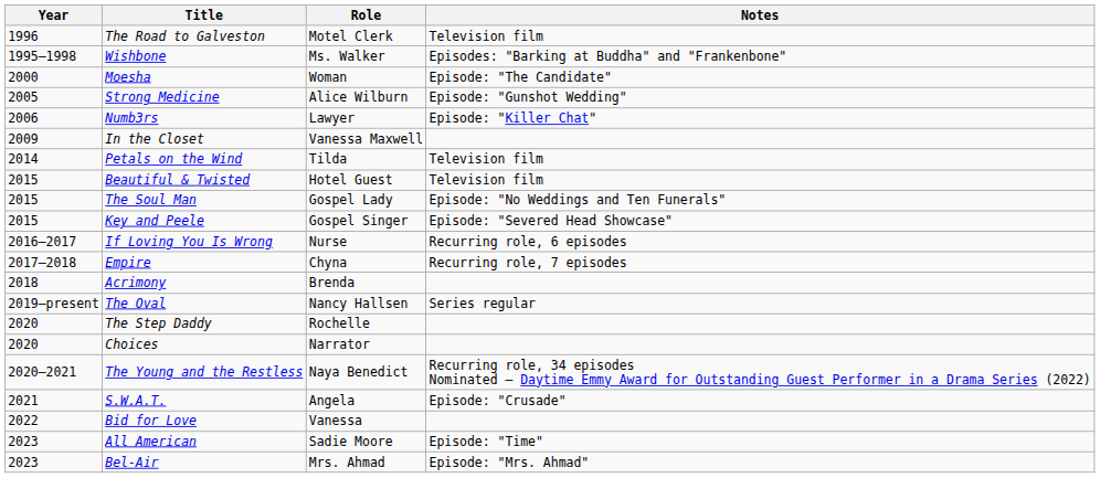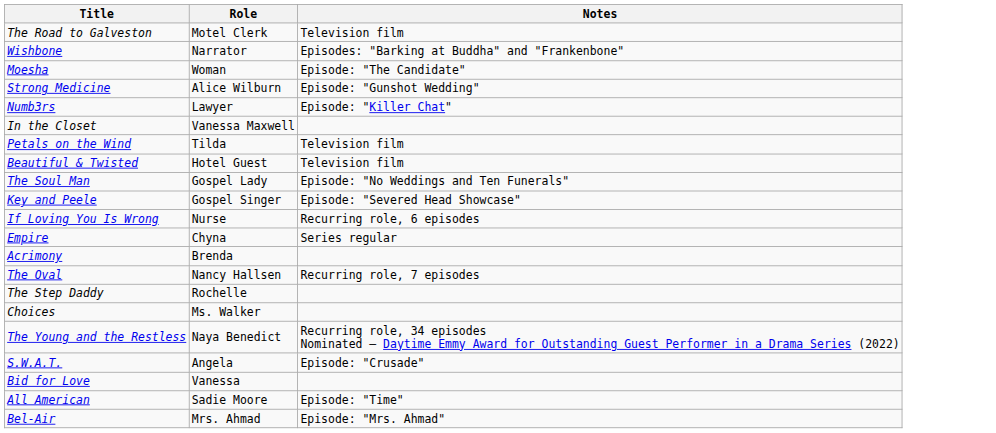 <table class="wikitable sortable">
 <tr>
-<th>Year</th>
 <th>Title</th>
 <th>Role</th>
 <th class="unsortable">Notes</th>
 </tr>
 <tr>
-<td>1996</td>
 <td><em>The Road to Galveston</em></td>
 <td>Motel Clerk</td>
 <td>Television film</td>
 </tr>
 <tr>
-<td>1995–1998</td>
 <td><em><a href='#'>Wishbone</a> </em></td>
-<td>Ms. Walker</td>
+<td>Narrator</td>
 <td>Episodes: "Barking at Buddha" and "Frankenbone"</td>
 </tr>
 <tr>
-<td>2000</td>
 <td><em><a href='#'>Moesha</a></em></td>
 <td>Woman</td>
 <td>Episode: "The Candidate"</td>
 </tr>
 <tr>
-<td>2005</td>
 <td><em><a href='#'>Strong Medicine</a></em></td>
 <td>Alice Wilburn</td>
 <td>Episode: "Gunshot Wedding"</td>
 </tr>
 <tr>
-<td>2006</td>
 <td><em><a href='#'>Numb3rs</a></em></td>
 <td>Lawyer</td>
 <td>Episode: "<a href='#'>Killer Chat</a>"</td>
 </tr>
 <tr>
-<td>2009</td>
 <td><em>In the Closet</em></td>
 <td>Vanessa Maxwell</td>
 <td></td>
 </tr>
 <tr>
-<td>2014</td>
 <td><em><a href='#'>Petals on the Wind</a></em></td>
 <td>Tilda</td>
 <td>Television film</td>
 </tr>
 <tr>
-<td>2015</td>
 <td><em><a href='#'>Beautiful & Twisted</a></em></td>
 <td>Hotel Guest</td>
 <td>Television film</td>
 </tr>
 <tr>
-<td>2015</td>
 <td><em><a href='#'>The Soul Man</a></em></td>
 <td>Gospel Lady</td>
 <td>Episode: "No Weddings and Ten Funerals"</td>
 </tr>
 <tr>
-<td>2015</td>
 <td><em><a href='#'>Key and Peele</a></em></td>
 <td>Gospel Singer</td>
 <td>Episode: "Severed Head Showcase"</td>
 </tr>
 <tr>
-<td>2016–2017</td>
 <td><em><a href='#'>If Loving You Is Wrong</a></em></td>
 <td>Nurse</td>
 <td>Recurring role, 6 episodes</td>
 </tr>
 <tr>
-<td>2017–2018</td>
 <td><em><a href='#'>Empire</a></em></td>
 <td>Chyna</td>
-<td>Recurring role, 7 episodes</td>
+<td>Series regular</td>
 </tr>
 <tr>
-<td>2018</td>
 <td><em><a href='#'>Acrimony</a></em></td>
 <td>Brenda</td>
 <td></td>
 </tr>
 <tr>
-<td>2019–present</td>
 <td><em><a href='#'>The Oval</a></em></td>
 <td>Nancy Hallsen</td>
-<td>Series regular</td>
+<td>Recurring role, 7 episodes</td>
 </tr>
 <tr>
-<td>2020</td>
 <td><em>The Step Daddy</em></td>
 <td>Rochelle</td>
 <td></td>
 </tr>
 <tr>
-<td>2020</td>
 <td><em>Choices</em></td>
-<td>Narrator</td>
+<td>Ms. Walker</td>
 <td></td>
 </tr>
 <tr>
-<td>2020–2021</td>
 <td><em><a href='#'>The Young and the Restless</a></em></td>
 <td>Naya Benedict</td>
 <td>Recurring role, 34 episodes<br>Nominated — <a href='#'>Daytime Emmy Award for Outstanding Guest Performer in a Drama Series</a> (2022)</td>
 </tr>
 <tr>
-<td>2021</td>
 <td><em><a href='#'>S.W.A.T.</a></em></td>
 <td>Angela</td>
 <td>Episode: "Crusade"</td>
 </tr>
 <tr>
-<td>2022</td>
 <td><em><a href='#'>Bid for Love</a></em></td>
 <td>Vanessa</td>
 <td></td>
 </tr>
 <tr>
-<td>2023</td>
 <td><em><a href='#'>All American</a></em></td>
 <td>Sadie Moore</td>
 <td>Episode: "Time"</td>
 </tr>
 <tr>
-<td>2023</td>
 <td><em><a href='#'>Bel-Air</a></em></td>
 <td>Mrs. Ahmad</td>
 <td>Episode: "Mrs. Ahmad"</td>
 </tr>
 </table>
